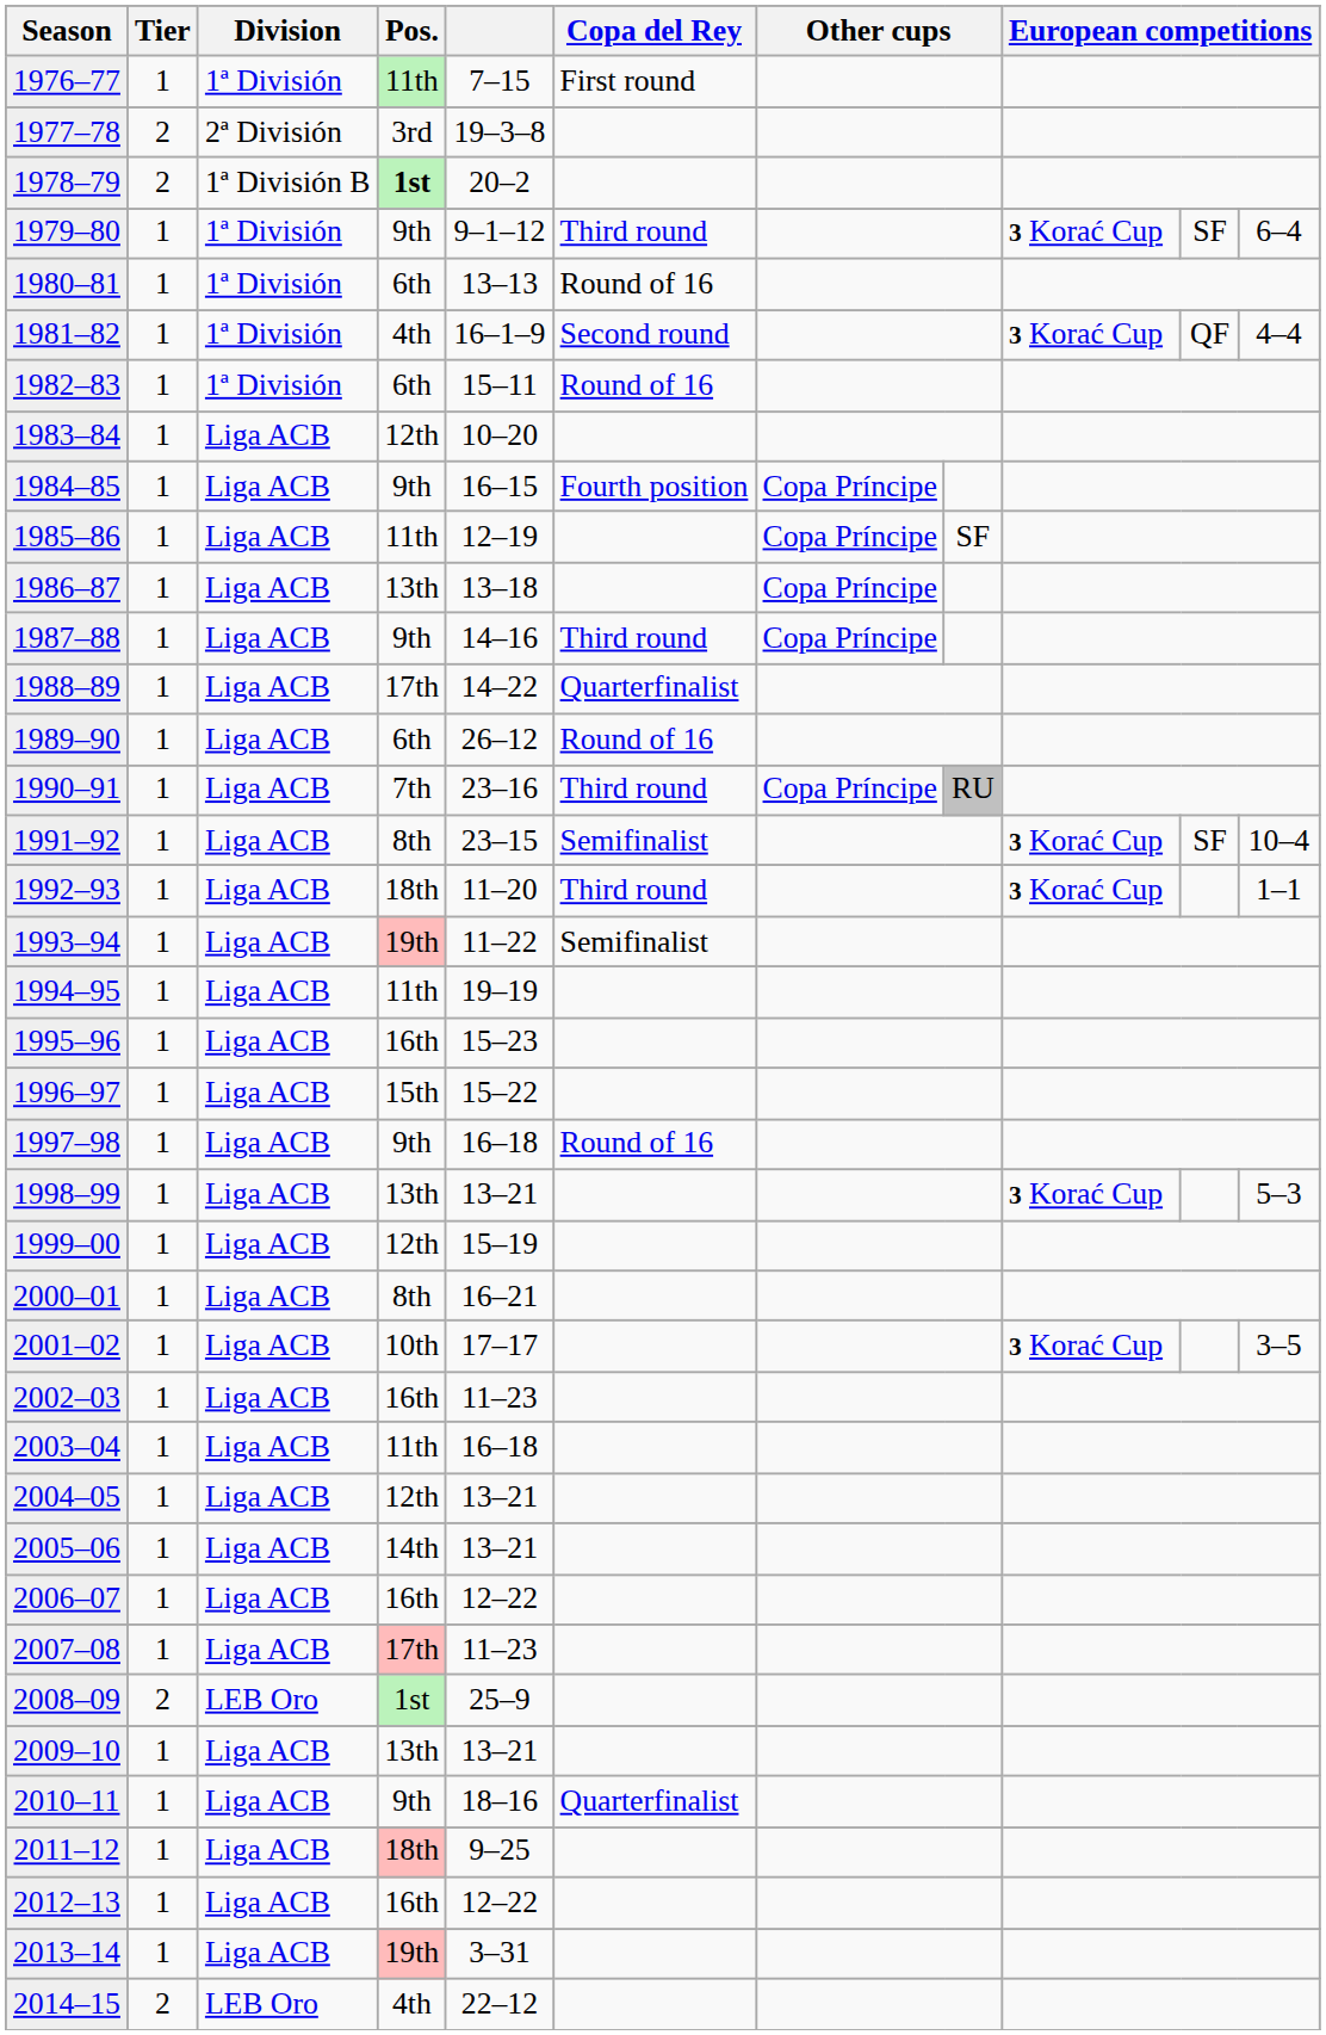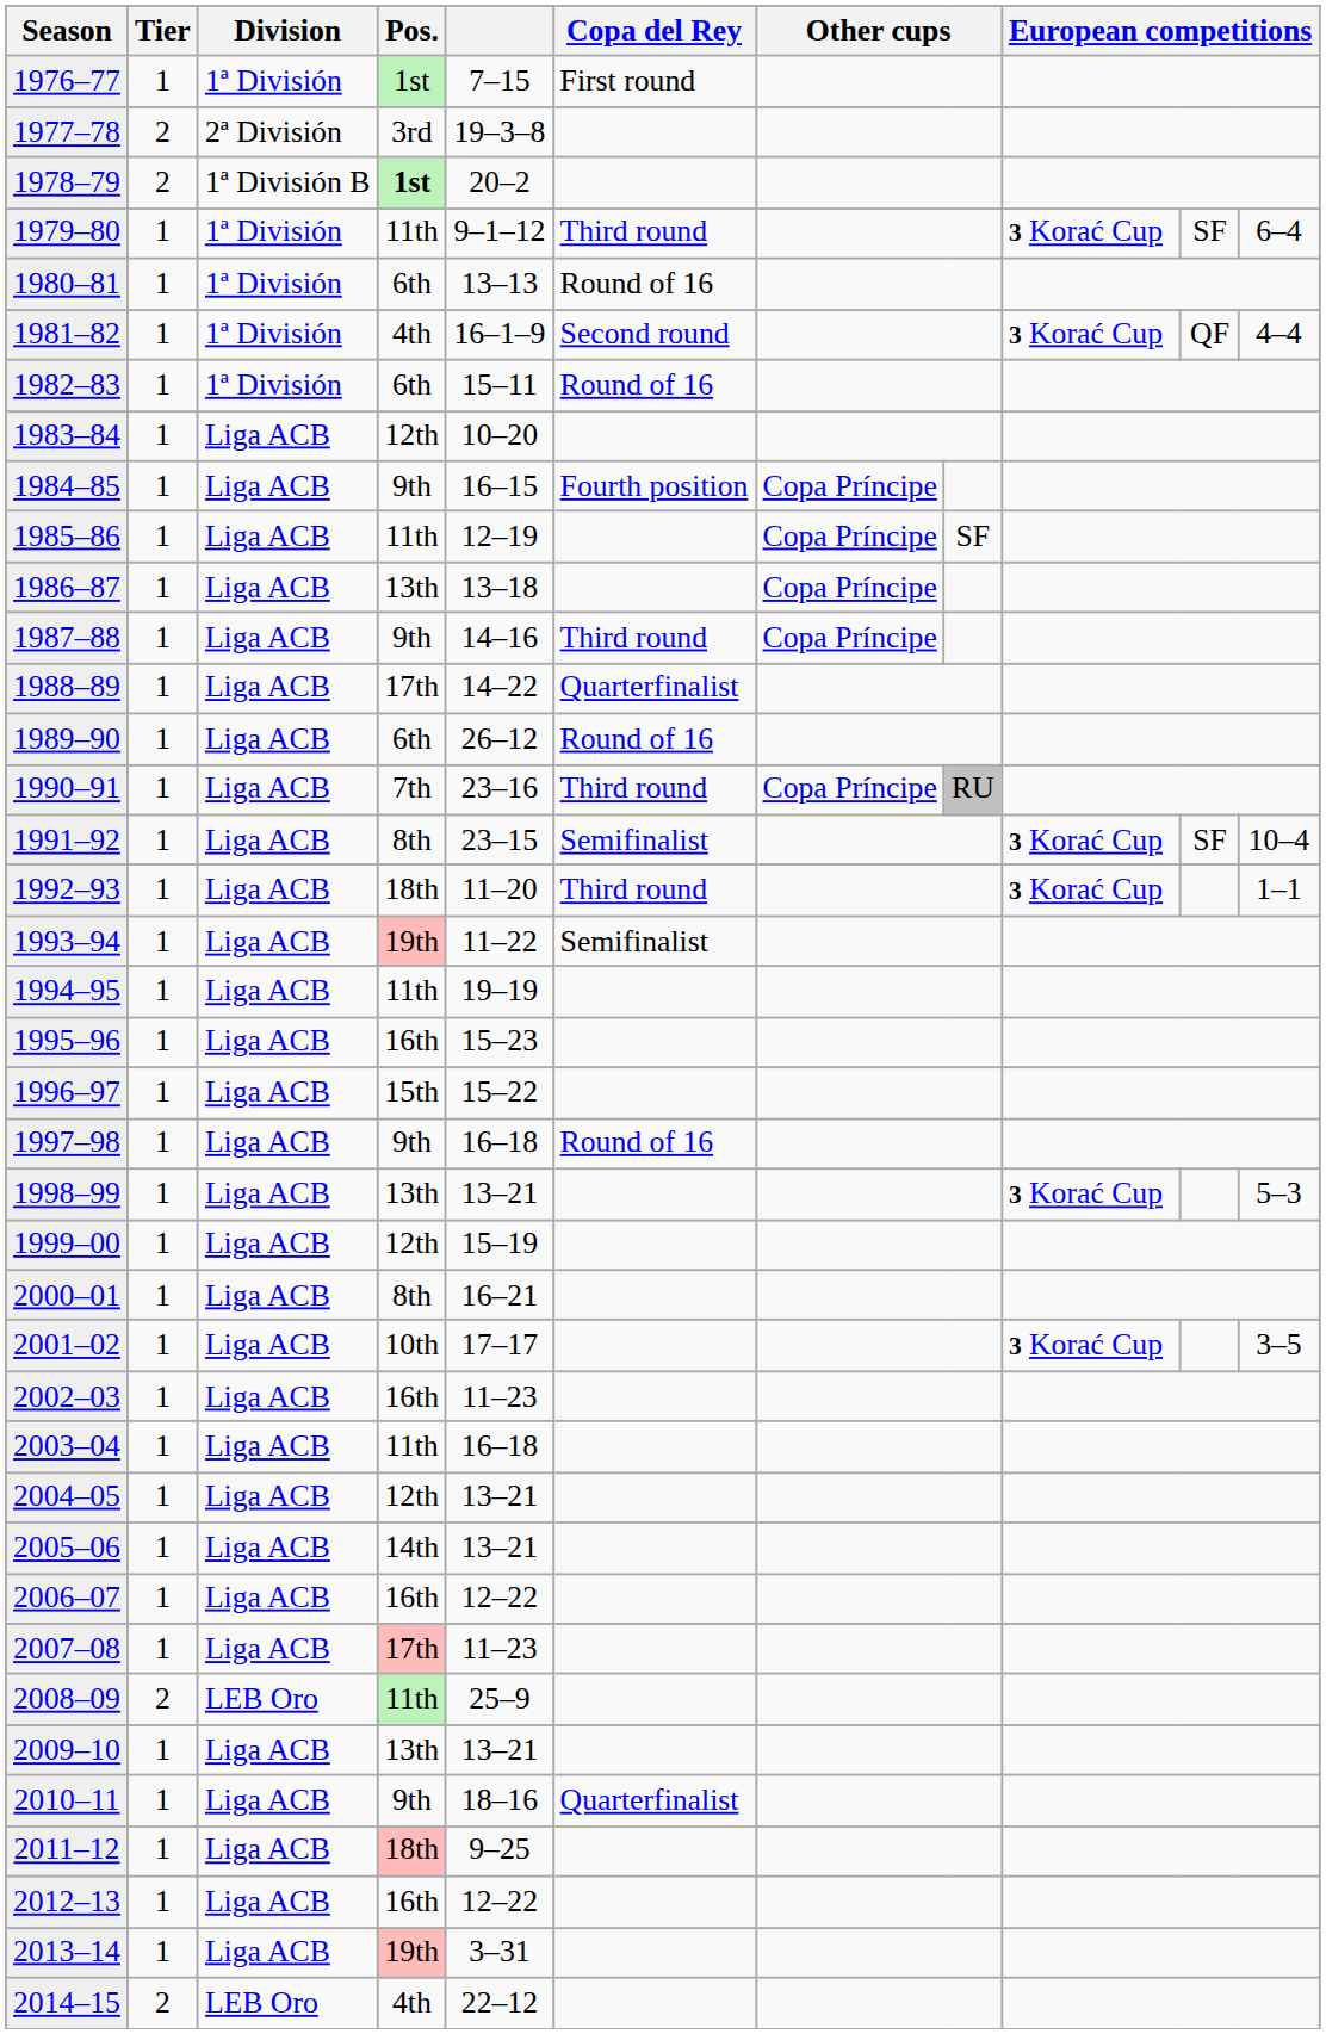 <table class="wikitable" style="font-size:85%; text-align:center">
 <tr>
 <th>Season</th>
 <th>Tier</th>
 <th>Division</th>
 <th>Pos.</th>
 <th></th>
 <th><a href='#'>Copa del Rey</a></th>
 <th colspan=2>Other cups</th>
 <th colspan=3><a href='#'>European competitions</a></th>
 </tr>
 <tr>
 <td bgcolor=#efefef><a href='#'>1976–77</a></td>
 <td>1</td>
 <td align=left><a href='#'>1ª División</a></td>
-<td bgcolor=#BBF3BB>11th</td>
+<td bgcolor=#BBF3BB>1st</td>
 <td>7–15</td>
 <td align=left>First round</td>
 <td colspan=2></td>
 <td colspan=3></td>
 </tr>
 <tr>
 <td bgcolor=#efefef><a href='#'>1977–78</a></td>
 <td>2</td>
 <td align=left>2ª División</td>
 <td>3rd</td>
 <td>19–3–8</td>
 <td></td>
 <td colspan=2></td>
 <td colspan=3></td>
 </tr>
 <tr>
 <td bgcolor=#efefef><a href='#'>1978–79</a></td>
 <td>2</td>
 <td align=left>1ª División B</td>
 <td bgcolor=#BBF3BB><strong>1st</strong></td>
 <td>20–2</td>
 <td></td>
 <td colspan=2></td>
 <td colspan=3></td>
 </tr>
 <tr>
 <td bgcolor=#efefef><a href='#'>1979–80</a></td>
 <td>1</td>
 <td align=left><a href='#'>1ª División</a></td>
-<td>9th</td>
+<td>11th</td>
 <td>9–1–12</td>
 <td align=left><a href='#'>Third round</a></td>
 <td colspan=2></td>
 <td align=left><small><strong>3</strong></small> <a href='#'>Korać Cup</a></td>
 <td>SF</td>
 <td>6–4</td>
 </tr>
 <tr>
 <td bgcolor=#efefef><a href='#'>1980–81</a></td>
 <td>1</td>
 <td align=left><a href='#'>1ª División</a></td>
 <td>6th</td>
 <td>13–13</td>
 <td align=left>Round of 16</td>
 <td colspan=2></td>
 <td colspan=3></td>
 </tr>
 <tr>
 <td bgcolor=#efefef><a href='#'>1981–82</a></td>
 <td>1</td>
 <td align=left><a href='#'>1ª División</a></td>
 <td>4th</td>
 <td>16–1–9</td>
 <td align=left><a href='#'>Second round</a></td>
 <td colspan=2></td>
 <td align=left><small><strong>3</strong></small> <a href='#'>Korać Cup</a></td>
 <td>QF</td>
 <td>4–4</td>
 </tr>
 <tr>
 <td bgcolor=#efefef><a href='#'>1982–83</a></td>
 <td>1</td>
 <td align=left><a href='#'>1ª División</a></td>
 <td>6th</td>
 <td>15–11</td>
 <td align=left><a href='#'>Round of 16</a></td>
 <td colspan=2></td>
 <td colspan=3></td>
 </tr>
 <tr>
 <td bgcolor=#efefef><a href='#'>1983–84</a></td>
 <td>1</td>
 <td align=left><a href='#'>Liga ACB</a></td>
 <td>12th</td>
 <td>10–20</td>
 <td></td>
 <td colspan=2></td>
 <td colspan=3></td>
 </tr>
 <tr>
 <td bgcolor=#efefef><a href='#'>1984–85</a></td>
 <td>1</td>
 <td align=left><a href='#'>Liga ACB</a></td>
 <td>9th</td>
 <td>16–15</td>
 <td align=left><a href='#'>Fourth position</a></td>
 <td align=left><a href='#'>Copa Príncipe</a></td>
 <td></td>
 <td colspan=3></td>
 </tr>
 <tr>
 <td bgcolor=#efefef><a href='#'>1985–86</a></td>
 <td>1</td>
 <td align=left><a href='#'>Liga ACB</a></td>
 <td>11th</td>
 <td>12–19</td>
 <td></td>
 <td align=left><a href='#'>Copa Príncipe</a></td>
 <td>SF</td>
 <td colspan=3></td>
 </tr>
 <tr>
 <td bgcolor=#efefef><a href='#'>1986–87</a></td>
 <td>1</td>
 <td align=left><a href='#'>Liga ACB</a></td>
 <td>13th</td>
 <td>13–18</td>
 <td></td>
 <td align=left><a href='#'>Copa Príncipe</a></td>
 <td></td>
 <td colspan=3></td>
 </tr>
 <tr>
 <td bgcolor=#efefef><a href='#'>1987–88</a></td>
 <td>1</td>
 <td align=left><a href='#'>Liga ACB</a></td>
 <td>9th</td>
 <td>14–16</td>
 <td align=left><a href='#'>Third round</a></td>
 <td align=left><a href='#'>Copa Príncipe</a></td>
 <td></td>
 <td colspan=3></td>
 </tr>
 <tr>
 <td bgcolor=#efefef><a href='#'>1988–89</a></td>
 <td>1</td>
 <td align=left><a href='#'>Liga ACB</a></td>
 <td>17th</td>
 <td>14–22</td>
 <td align=left><a href='#'>Quarterfinalist</a></td>
 <td colspan=2></td>
 <td colspan=3></td>
 </tr>
 <tr>
 <td bgcolor=#efefef><a href='#'>1989–90</a></td>
 <td>1</td>
 <td align=left><a href='#'>Liga ACB</a></td>
 <td>6th</td>
 <td>26–12</td>
 <td align=left><a href='#'>Round of 16</a></td>
 <td colspan=2></td>
 <td colspan=3></td>
 </tr>
 <tr>
 <td bgcolor=#efefef><a href='#'>1990–91</a></td>
 <td>1</td>
 <td align=left><a href='#'>Liga ACB</a></td>
 <td>7th</td>
 <td>23–16</td>
 <td align=left><a href='#'>Third round</a></td>
 <td align=left><a href='#'>Copa Príncipe</a></td>
 <td bgcolor=silver>RU</td>
 <td colspan=3></td>
 </tr>
 <tr>
 <td bgcolor=#efefef><a href='#'>1991–92</a></td>
 <td>1</td>
 <td align=left><a href='#'>Liga ACB</a></td>
 <td>8th</td>
 <td>23–15</td>
 <td align=left><a href='#'>Semifinalist</a></td>
 <td colspan=2></td>
 <td align=left><small><strong>3</strong></small> <a href='#'>Korać Cup</a></td>
 <td>SF</td>
 <td>10–4</td>
 </tr>
 <tr>
 <td bgcolor=#efefef><a href='#'>1992–93</a></td>
 <td>1</td>
 <td align=left><a href='#'>Liga ACB</a></td>
 <td>18th</td>
 <td>11–20</td>
 <td align=left><a href='#'>Third round</a></td>
 <td colspan=2></td>
 <td align=left><small><strong>3</strong></small> <a href='#'>Korać Cup</a></td>
 <td></td>
 <td>1–1</td>
 </tr>
 <tr>
 <td bgcolor=#efefef><a href='#'>1993–94</a></td>
 <td>1</td>
 <td align=left><a href='#'>Liga ACB</a></td>
 <td bgcolor=#FFBBBB>19th</td>
 <td>11–22</td>
 <td align=left>Semifinalist</td>
 <td colspan=2></td>
 <td colspan=3></td>
 </tr>
 <tr>
 <td bgcolor=#efefef><a href='#'>1994–95</a></td>
 <td>1</td>
 <td align=left><a href='#'>Liga ACB</a></td>
 <td>11th</td>
 <td>19–19</td>
 <td></td>
 <td colspan=2></td>
 <td colspan=3></td>
 </tr>
 <tr>
 <td bgcolor=#efefef><a href='#'>1995–96</a></td>
 <td>1</td>
 <td align=left><a href='#'>Liga ACB</a></td>
 <td>16th</td>
 <td>15–23</td>
 <td></td>
 <td colspan=2></td>
 <td colspan=3></td>
 </tr>
 <tr>
 <td bgcolor=#efefef><a href='#'>1996–97</a></td>
 <td>1</td>
 <td align=left><a href='#'>Liga ACB</a></td>
 <td>15th</td>
 <td>15–22</td>
 <td></td>
 <td colspan=2></td>
 <td colspan=3></td>
 </tr>
 <tr>
 <td bgcolor=#efefef><a href='#'>1997–98</a></td>
 <td>1</td>
 <td align=left><a href='#'>Liga ACB</a></td>
 <td>9th</td>
 <td>16–18</td>
 <td align=left><a href='#'>Round of 16</a></td>
 <td colspan=2></td>
 <td colspan=3></td>
 </tr>
 <tr>
 <td bgcolor=#efefef><a href='#'>1998–99</a></td>
 <td>1</td>
 <td align=left><a href='#'>Liga ACB</a></td>
 <td>13th</td>
 <td>13–21</td>
 <td></td>
 <td colspan=2></td>
 <td align=left><small><strong>3</strong></small> <a href='#'>Korać Cup</a></td>
 <td></td>
 <td>5–3</td>
 </tr>
 <tr>
 <td bgcolor=#efefef><a href='#'>1999–00</a></td>
 <td>1</td>
 <td align=left><a href='#'>Liga ACB</a></td>
 <td>12th</td>
 <td>15–19</td>
 <td></td>
 <td colspan=2></td>
 <td colspan=3></td>
 </tr>
 <tr>
 <td bgcolor=#efefef><a href='#'>2000–01</a></td>
 <td>1</td>
 <td align=left><a href='#'>Liga ACB</a></td>
 <td>8th</td>
 <td>16–21</td>
 <td></td>
 <td colspan=2></td>
 <td colspan=3></td>
 </tr>
 <tr>
 <td bgcolor=#efefef><a href='#'>2001–02</a></td>
 <td>1</td>
 <td align=left><a href='#'>Liga ACB</a></td>
 <td>10th</td>
 <td>17–17</td>
 <td></td>
 <td colspan=2></td>
 <td align=left><small><strong>3</strong></small> <a href='#'>Korać Cup</a></td>
 <td></td>
 <td>3–5</td>
 </tr>
 <tr>
 <td bgcolor=#efefef><a href='#'>2002–03</a></td>
 <td>1</td>
 <td align=left><a href='#'>Liga ACB</a></td>
 <td>16th</td>
 <td>11–23</td>
 <td></td>
 <td colspan=2></td>
 <td colspan=3></td>
 </tr>
 <tr>
 <td bgcolor=#efefef><a href='#'>2003–04</a></td>
 <td>1</td>
 <td align=left><a href='#'>Liga ACB</a></td>
 <td>11th</td>
 <td>16–18</td>
 <td></td>
 <td colspan=2></td>
 <td colspan=3></td>
 </tr>
 <tr>
 <td bgcolor=#efefef><a href='#'>2004–05</a></td>
 <td>1</td>
 <td align=left><a href='#'>Liga ACB</a></td>
 <td>12th</td>
 <td>13–21</td>
 <td></td>
 <td colspan=2></td>
 <td colspan=3></td>
 </tr>
 <tr>
 <td bgcolor=#efefef><a href='#'>2005–06</a></td>
 <td>1</td>
 <td align=left><a href='#'>Liga ACB</a></td>
 <td>14th</td>
 <td>13–21</td>
 <td></td>
 <td colspan=2></td>
 <td colspan=3></td>
 </tr>
 <tr>
 <td bgcolor=#efefef><a href='#'>2006–07</a></td>
 <td>1</td>
 <td align=left><a href='#'>Liga ACB</a></td>
 <td>16th</td>
 <td>12–22</td>
 <td></td>
 <td colspan=2></td>
 <td colspan=3></td>
 </tr>
 <tr>
 <td bgcolor=#efefef><a href='#'>2007–08</a></td>
 <td>1</td>
 <td align=left><a href='#'>Liga ACB</a></td>
 <td bgcolor=#FFBBBB>17th</td>
 <td>11–23</td>
 <td></td>
 <td colspan=2></td>
 <td colspan=3></td>
 </tr>
 <tr>
 <td bgcolor=#efefef><a href='#'>2008–09</a></td>
 <td>2</td>
 <td align=left><a href='#'>LEB Oro</a></td>
-<td bgcolor=#BBF3BB>1st</td>
+<td bgcolor=#BBF3BB>11th</td>
 <td>25–9</td>
 <td></td>
 <td colspan=2></td>
 <td colspan=3></td>
 </tr>
 <tr>
 <td bgcolor=#efefef><a href='#'>2009–10</a></td>
 <td>1</td>
 <td align=left><a href='#'>Liga ACB</a></td>
 <td>13th</td>
 <td>13–21</td>
 <td></td>
 <td colspan=2></td>
 <td colspan=3></td>
 </tr>
 <tr>
 <td bgcolor=#efefef><a href='#'>2010–11</a></td>
 <td>1</td>
 <td align=left><a href='#'>Liga ACB</a></td>
 <td>9th</td>
 <td>18–16</td>
 <td align=left><a href='#'>Quarterfinalist</a></td>
 <td colspan=2></td>
 <td colspan=3></td>
 </tr>
 <tr>
 <td bgcolor=#efefef><a href='#'>2011–12</a></td>
 <td>1</td>
 <td align=left><a href='#'>Liga ACB</a></td>
 <td bgcolor=#FFBBBB>18th</td>
 <td>9–25</td>
 <td></td>
 <td colspan=2></td>
 <td colspan=3></td>
 </tr>
 <tr>
 <td bgcolor=#efefef><a href='#'>2012–13</a></td>
 <td>1</td>
 <td align=left><a href='#'>Liga ACB</a></td>
 <td>16th</td>
 <td>12–22</td>
 <td></td>
 <td colspan=2></td>
 <td colspan=3></td>
 </tr>
 <tr>
 <td bgcolor=#efefef><a href='#'>2013–14</a></td>
 <td>1</td>
 <td align=left><a href='#'>Liga ACB</a></td>
 <td bgcolor=#FFBBBB>19th</td>
 <td>3–31</td>
 <td></td>
 <td colspan=2></td>
 <td colspan=3></td>
 </tr>
 <tr>
 <td bgcolor=#efefef><a href='#'>2014–15</a></td>
 <td>2</td>
 <td align=left><a href='#'>LEB Oro</a></td>
 <td>4th</td>
 <td>22–12</td>
 <td></td>
 <td colspan=2></td>
 <td colspan=3></td>
 </tr>
 <tr>
 </tr>
 </table>
